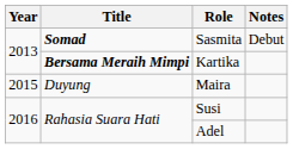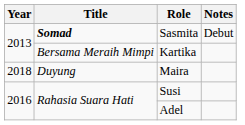 <table class="wikitable sortable">
 <tr>
 <th>Year</th>
 <th>Title</th>
 <th>Role</th>
 <th>Notes</th>
 </tr>
 <tr>
 <td rowspan=2>2013</td>
 <td><strong><em>Somad</em></strong></td>
 <td>Sasmita</td>
 <td>Debut</td>
 </tr>
 <tr>
-<td><strong><em>Bersama Meraih Mimpi</em></strong></td>
+<td><em>Bersama Meraih Mimpi</em></td>
 <td>Kartika</td>
 <td></td>
 </tr>
 <tr>
-<td>2015</td>
+<td>2018</td>
 <td><em>Duyung</em></td>
 <td>Maira</td>
 <td></td>
 </tr>
 <tr>
 <td rowspan="2">2016</td>
 <td rowspan="2"><em>Rahasia Suara Hati</em></td>
 <td>Susi</td>
 <td></td>
 </tr>
 <tr>
 <td>Adel</td>
 <td></td>
 </tr>
 </table>
